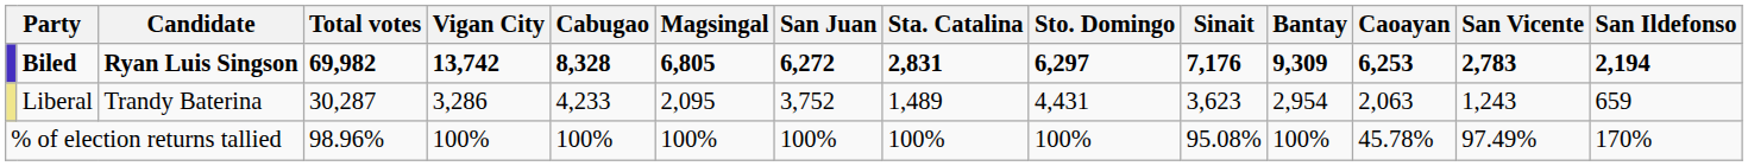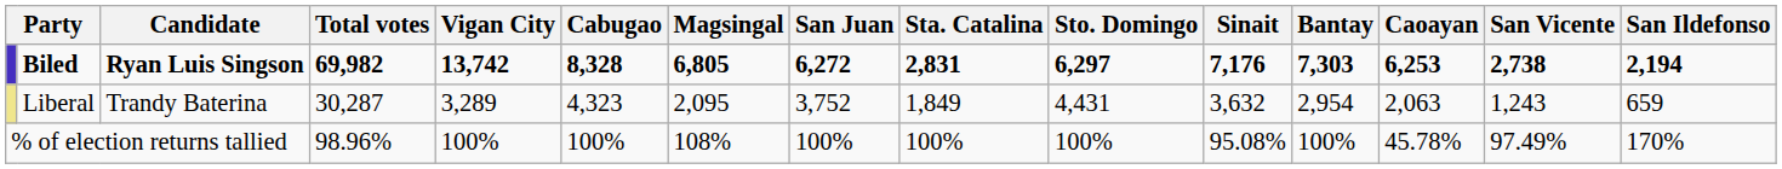 <table class="wikitable">
 <tr>
 <th colspan="2" width="1px" align="left">Party</th>
 <th>Candidate</th>
 <th>Total votes</th>
 <th>Vigan City</th>
 <th>Cabugao</th>
 <th>Magsingal</th>
 <th>San Juan</th>
 <th>Sta. Catalina</th>
 <th>Sto. Domingo</th>
 <th>Sinait</th>
 <th>Bantay</th>
 <th>Caoayan</th>
 <th>San Vicente</th>
 <th>San Ildefonso</th>
 </tr>
 <tr align="left">
 <td bgcolor="452FC0"></td>
 <td><strong>Biled</strong></td>
 <td align="left"><strong>Ryan Luis Singson</strong></td>
 <td><strong>69,982</strong></td>
 <td><strong>13,742</strong></td>
 <td><strong>8,328</strong></td>
 <td><strong>6,805</strong></td>
 <td><strong>6,272</strong></td>
 <td><strong>2,831</strong></td>
 <td><strong>6,297</strong></td>
 <td><strong>7,176</strong></td>
-<td><strong>9,309</strong></td>
+<td><strong>7,303</strong></td>
 <td><strong>6,253</strong></td>
-<td><strong>2,783</strong></td>
+<td><strong>2,738</strong></td>
 <td><strong>2,194</strong></td>
 </tr>
 <tr align="left">
 <td bgcolor="f0e68c"></td>
 <td>Liberal</td>
 <td align="left">Trandy Baterina</td>
 <td>30,287</td>
-<td>3,286</td>
-<td>4,233</td>
+<td>3,289</td>
+<td>4,323</td>
 <td>2,095</td>
 <td>3,752</td>
-<td>1,489</td>
+<td>1,849</td>
 <td>4,431</td>
-<td>3,623</td>
+<td>3,632</td>
 <td>2,954</td>
 <td>2,063</td>
 <td>1,243</td>
 <td>659</td>
 </tr>
 <tr>
 <td colspan="3">% of election returns tallied</td>
 <td>98.96%</td>
 <td>100%</td>
 <td>100%</td>
-<td>100%</td>
+<td>108%</td>
 <td>100%</td>
 <td>100%</td>
 <td>100%</td>
 <td>95.08%</td>
 <td>100%</td>
 <td>45.78%</td>
 <td>97.49%</td>
 <td>170%</td>
 </tr>
 </table>
